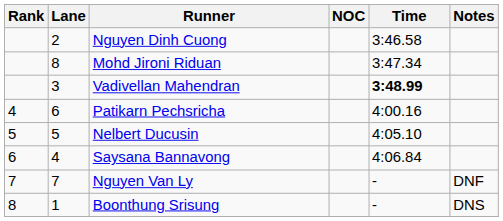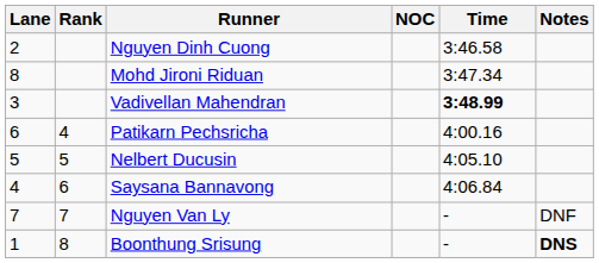 <table class="wikitable sortable" style="text-align:Left">
 <tr>
+<th width=10>Lane</th>
 <th width=10>Rank</th>
-<th width=10>Lane</th>
 <th width=250>Runner</th>
 <th width=10>NOC</th>
 <th width=80>Time</th>
 <th width=10>Notes</th>
 </tr>
 <tr>
+<td>2</td>
 <td></td>
-<td>2</td>
 <td><a href='#'>Nguyen Dinh Cuong</a></td>
 <td></td>
 <td>3:46.58</td>
 <td></td>
 </tr>
 <tr>
+<td>8</td>
 <td></td>
-<td>8</td>
 <td><a href='#'>Mohd Jironi Riduan</a></td>
 <td></td>
 <td>3:47.34</td>
 <td></td>
 </tr>
 <tr>
+<td>3</td>
 <td></td>
-<td>3</td>
 <td><a href='#'>Vadivellan Mahendran</a></td>
 <td></td>
 <td><strong>3:48.99</strong></td>
 <td></td>
 </tr>
 <tr>
+<td>6</td>
 <td>4</td>
-<td>6</td>
 <td><a href='#'>Patikarn Pechsricha</a></td>
 <td></td>
 <td>4:00.16</td>
 <td></td>
 </tr>
 <tr>
 <td>5</td>
 <td>5</td>
 <td><a href='#'>Nelbert Ducusin</a></td>
 <td></td>
 <td>4:05.10</td>
 <td></td>
 </tr>
 <tr>
+<td>4</td>
 <td>6</td>
-<td>4</td>
 <td><a href='#'>Saysana Bannavong</a></td>
 <td></td>
 <td>4:06.84</td>
 <td></td>
 </tr>
 <tr>
 <td>7</td>
 <td>7</td>
 <td><a href='#'>Nguyen Van Ly</a></td>
 <td></td>
 <td>-</td>
 <td>DNF</td>
 </tr>
 <tr>
+<td>1</td>
 <td>8</td>
-<td>1</td>
 <td><a href='#'>Boonthung Srisung</a></td>
 <td></td>
 <td>-</td>
-<td>DNS</td>
+<td><strong>DNS</strong></td>
 </tr>
 </table>
